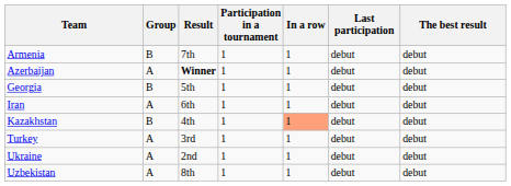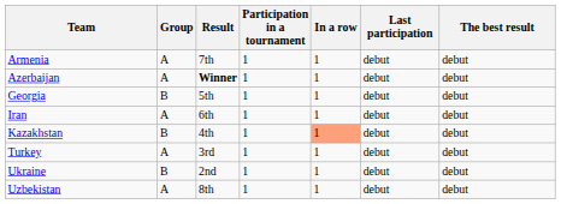 <table class="wikitable sortable">
 <tr>
 <th width=200>Team</th>
 <th width=30>Group</th>
 <th width=15>Result</th>
 <th width=80>Participation in a tournament</th>
 <th width=60>In a row</th>
 <th width=100>Last participation</th>
 <th width=150>The best result</th>
 </tr>
 <tr>
 <td> <a href='#'>Armenia</a></td>
-<td>B</td>
+<td>A</td>
 <td>7th</td>
 <td>1</td>
 <td>1</td>
 <td>debut</td>
 <td>debut</td>
 </tr>
 <tr>
 <td> <a href='#'>Azerbaijan</a></td>
 <td>A</td>
 <td><strong>Winner</strong></td>
 <td>1</td>
 <td>1</td>
 <td>debut</td>
 <td>debut</td>
 </tr>
 <tr>
 <td> <a href='#'>Georgia</a></td>
 <td>B</td>
 <td>5th</td>
 <td>1</td>
 <td>1</td>
 <td>debut</td>
 <td>debut</td>
 </tr>
 <tr>
 <td> <a href='#'>Iran</a></td>
 <td>A</td>
 <td>6th</td>
 <td>1</td>
 <td>1</td>
 <td>debut</td>
 <td>debut</td>
 </tr>
 <tr>
 <td> <a href='#'>Kazakhstan</a></td>
 <td>B</td>
 <td>4th</td>
 <td>1</td>
 <td style="background: lightsalmon;">1</td>
 <td>debut</td>
 <td>debut</td>
 </tr>
 <tr>
 <td> <a href='#'>Turkey</a></td>
 <td>A</td>
 <td>3rd</td>
 <td>1</td>
 <td>1</td>
 <td>debut</td>
 <td>debut</td>
 </tr>
 <tr>
 <td> <a href='#'>Ukraine</a></td>
-<td>A</td>
+<td>B</td>
 <td>2nd</td>
 <td>1</td>
 <td>1</td>
 <td>debut</td>
 <td>debut</td>
 </tr>
 <tr>
 <td> <a href='#'>Uzbekistan</a></td>
 <td>A</td>
 <td>8th</td>
 <td>1</td>
 <td>1</td>
 <td>debut</td>
 <td>debut</td>
 </tr>
 </table>
